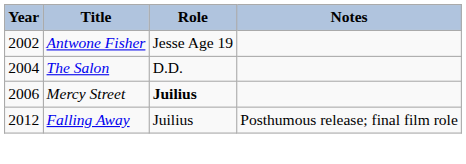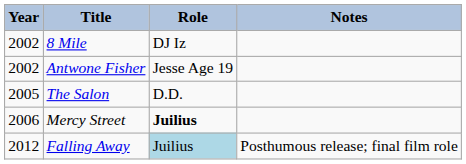 <table class="wikitable" style="font-size:90%">
 <tr style="text-align:center;">
 <th style="background:#B0C4DE;">Year</th>
 <th style="background:#B0C4DE;">Title</th>
 <th style="background:#B0C4DE;">Role</th>
 <th style="background:#B0C4DE;">Notes</th>
 </tr>
 <tr>
 <td>2002</td>
+<td><em><a href='#'>8 Mile</a></em></td>
+<td>DJ Iz</td>
+<td></td>
+</tr>
+<tr>
+<td>2002</td>
 <td><em><a href='#'>Antwone Fisher</a></em></td>
 <td>Jesse Age 19</td>
 <td></td>
 </tr>
 <tr>
-<td>2004</td>
+<td>2005</td>
 <td><em><a href='#'>The Salon</a></em></td>
 <td>D.D.</td>
 <td></td>
 </tr>
 <tr>
 <td>2006</td>
 <td><em>Mercy Street</em></td>
 <td><strong>Juilius</strong></td>
 <td></td>
 </tr>
 <tr>
 <td>2012</td>
 <td><em><a href='#'>Falling Away</a></em></td>
-<td>Juilius</td>
+<td style="background: lightblue;">Juilius</td>
 <td>Posthumous release; final film role</td>
 </tr>
 </table>
